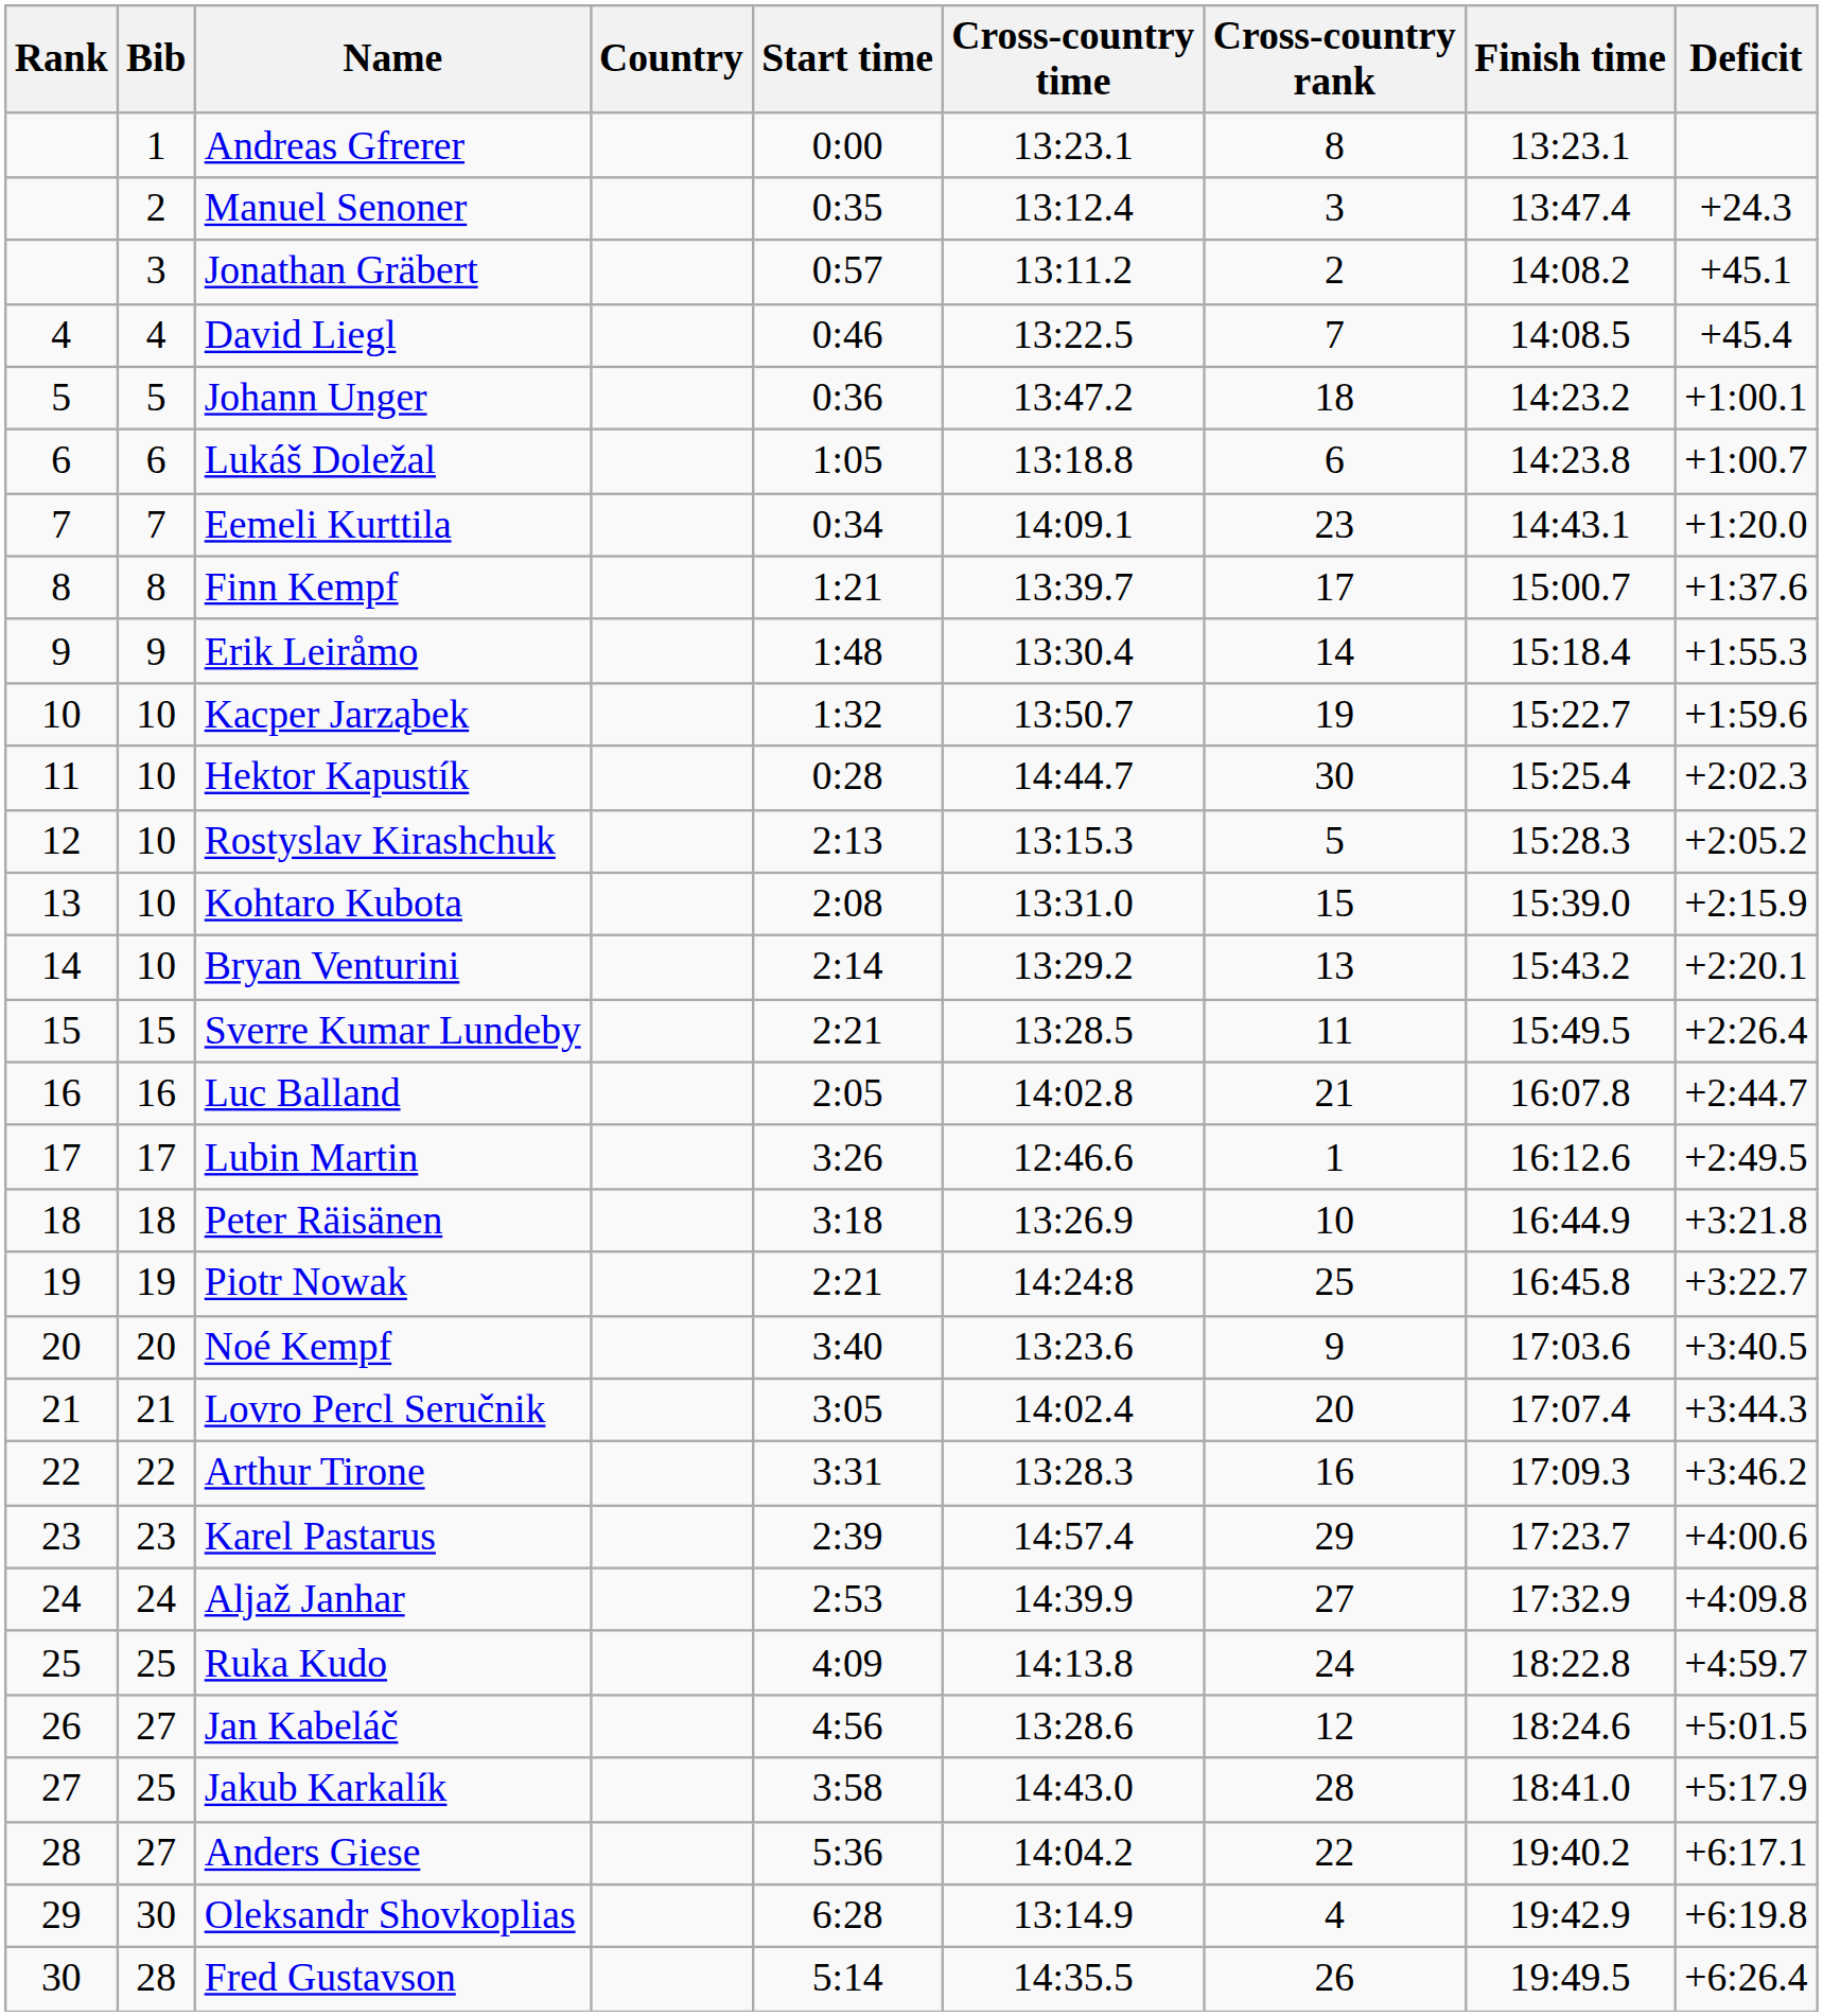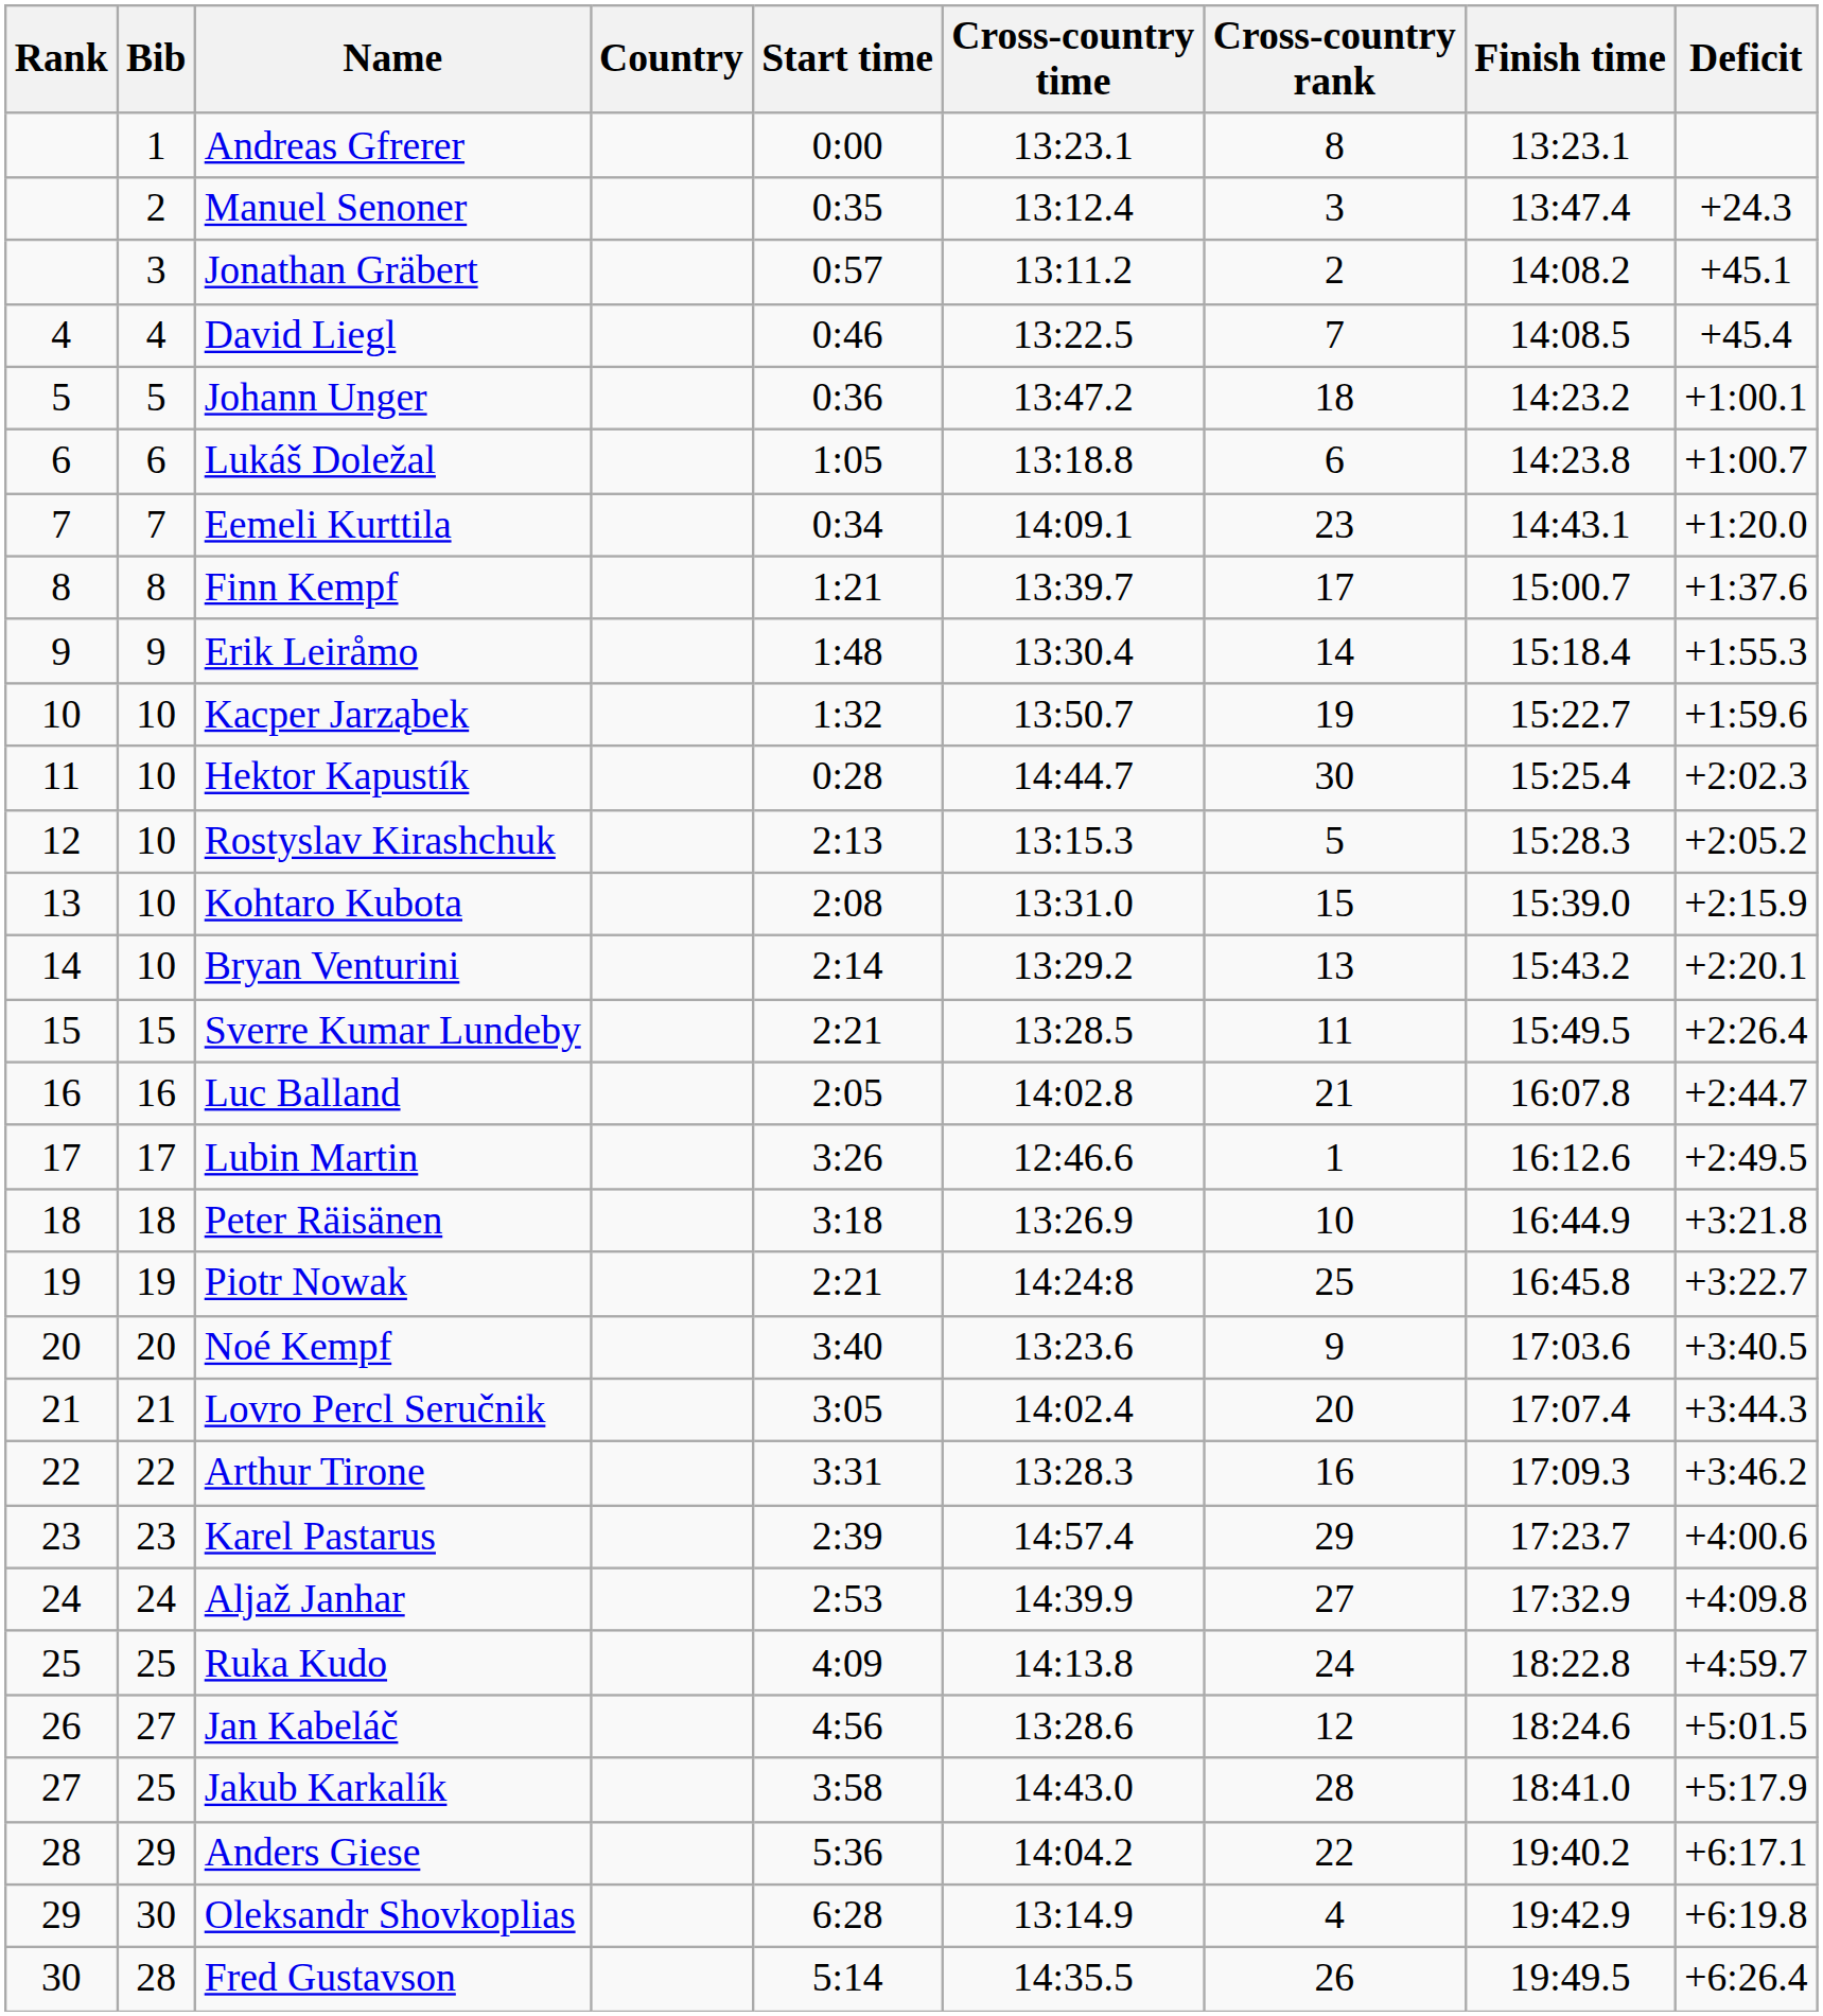 <table class="wikitable sortable" style="text-align:center">
 <tr>
 <th>Rank</th>
 <th>Bib</th>
 <th>Name</th>
 <th>Country</th>
 <th>Start time</th>
 <th>Cross-country<br>time</th>
 <th>Cross-country <br>rank</th>
 <th>Finish time</th>
 <th>Deficit</th>
 </tr>
 <tr>
 <td></td>
 <td>1</td>
 <td align=left><a href='#'>Andreas Gfrerer</a></td>
 <td align=left></td>
 <td>0:00</td>
 <td>13:23.1</td>
 <td>8</td>
 <td>13:23.1</td>
 <td></td>
 </tr>
 <tr>
 <td></td>
 <td>2</td>
 <td align=left><a href='#'>Manuel Senoner</a></td>
 <td align=left></td>
 <td>0:35</td>
 <td>13:12.4</td>
 <td>3</td>
 <td>13:47.4</td>
 <td>+24.3</td>
 </tr>
 <tr>
 <td></td>
 <td>3</td>
 <td align=left><a href='#'>Jonathan Gräbert</a></td>
 <td align=left></td>
 <td>0:57</td>
 <td>13:11.2</td>
 <td>2</td>
 <td>14:08.2</td>
 <td>+45.1</td>
 </tr>
 <tr>
 <td>4</td>
 <td>4</td>
 <td align=left><a href='#'>David Liegl</a></td>
 <td align=left></td>
 <td>0:46</td>
 <td>13:22.5</td>
 <td>7</td>
 <td>14:08.5</td>
 <td>+45.4</td>
 </tr>
 <tr>
 <td>5</td>
 <td>5</td>
 <td align=left><a href='#'>Johann Unger</a></td>
 <td align=left></td>
 <td>0:36</td>
 <td>13:47.2</td>
 <td>18</td>
 <td>14:23.2</td>
 <td>+1:00.1</td>
 </tr>
 <tr>
 <td>6</td>
 <td>6</td>
 <td align=left><a href='#'>Lukáš Doležal</a></td>
 <td align=left></td>
 <td>1:05</td>
 <td>13:18.8</td>
 <td>6</td>
 <td>14:23.8</td>
 <td>+1:00.7</td>
 </tr>
 <tr>
 <td>7</td>
 <td>7</td>
 <td align=left><a href='#'>Eemeli Kurttila</a></td>
 <td align=left></td>
 <td>0:34</td>
 <td>14:09.1</td>
 <td>23</td>
 <td>14:43.1</td>
 <td>+1:20.0</td>
 </tr>
 <tr>
 <td>8</td>
 <td>8</td>
 <td align=left><a href='#'>Finn Kempf</a></td>
 <td align=left></td>
 <td>1:21</td>
 <td>13:39.7</td>
 <td>17</td>
 <td>15:00.7</td>
 <td>+1:37.6</td>
 </tr>
 <tr>
 <td>9</td>
 <td>9</td>
 <td align=left><a href='#'>Erik Leiråmo</a></td>
 <td align=left></td>
 <td>1:48</td>
 <td>13:30.4</td>
 <td>14</td>
 <td>15:18.4</td>
 <td>+1:55.3</td>
 </tr>
 <tr>
 <td>10</td>
 <td>10</td>
 <td align=left><a href='#'>Kacper Jarząbek</a></td>
 <td align=left></td>
 <td>1:32</td>
 <td>13:50.7</td>
 <td>19</td>
 <td>15:22.7</td>
 <td>+1:59.6</td>
 </tr>
 <tr>
 <td>11</td>
 <td>10</td>
 <td align=left><a href='#'>Hektor Kapustík</a></td>
 <td align=left></td>
 <td>0:28</td>
 <td>14:44.7</td>
 <td>30</td>
 <td>15:25.4</td>
 <td>+2:02.3</td>
 </tr>
 <tr>
 <td>12</td>
 <td>10</td>
 <td align=left><a href='#'>Rostyslav Kirashchuk</a></td>
 <td align=left></td>
 <td>2:13</td>
 <td>13:15.3</td>
 <td>5</td>
 <td>15:28.3</td>
 <td>+2:05.2</td>
 </tr>
 <tr>
 <td>13</td>
 <td>10</td>
 <td align=left><a href='#'>Kohtaro Kubota</a></td>
 <td align=left></td>
 <td>2:08</td>
 <td>13:31.0</td>
 <td>15</td>
 <td>15:39.0</td>
 <td>+2:15.9</td>
 </tr>
 <tr>
 <td>14</td>
 <td>10</td>
 <td align=left><a href='#'>Bryan Venturini</a></td>
 <td align=left></td>
 <td>2:14</td>
 <td>13:29.2</td>
 <td>13</td>
 <td>15:43.2</td>
 <td>+2:20.1</td>
 </tr>
 <tr>
 <td>15</td>
 <td>15</td>
 <td align=left><a href='#'>Sverre Kumar Lundeby</a></td>
 <td align=left></td>
 <td>2:21</td>
 <td>13:28.5</td>
 <td>11</td>
 <td>15:49.5</td>
 <td>+2:26.4</td>
 </tr>
 <tr>
 <td>16</td>
 <td>16</td>
 <td align=left><a href='#'>Luc Balland</a></td>
 <td align=left></td>
 <td>2:05</td>
 <td>14:02.8</td>
 <td>21</td>
 <td>16:07.8</td>
 <td>+2:44.7</td>
 </tr>
 <tr>
 <td>17</td>
 <td>17</td>
 <td align=left><a href='#'>Lubin Martin</a></td>
 <td align=left></td>
 <td>3:26</td>
 <td>12:46.6</td>
 <td>1</td>
 <td>16:12.6</td>
 <td>+2:49.5</td>
 </tr>
 <tr>
 <td>18</td>
 <td>18</td>
 <td align=left><a href='#'>Peter Räisänen</a></td>
 <td align=left></td>
 <td>3:18</td>
 <td>13:26.9</td>
 <td>10</td>
 <td>16:44.9</td>
 <td>+3:21.8</td>
 </tr>
 <tr>
 <td>19</td>
 <td>19</td>
 <td align=left><a href='#'>Piotr Nowak</a></td>
 <td align=left></td>
 <td>2:21</td>
 <td>14:24:8</td>
 <td>25</td>
 <td>16:45.8</td>
 <td>+3:22.7</td>
 </tr>
 <tr>
 <td>20</td>
 <td>20</td>
 <td align=left><a href='#'>Noé Kempf</a></td>
 <td align=left></td>
 <td>3:40</td>
 <td>13:23.6</td>
 <td>9</td>
 <td>17:03.6</td>
 <td>+3:40.5</td>
 </tr>
 <tr>
 <td>21</td>
 <td>21</td>
 <td align=left><a href='#'>Lovro Percl Seručnik</a></td>
 <td align=left></td>
 <td>3:05</td>
 <td>14:02.4</td>
 <td>20</td>
 <td>17:07.4</td>
 <td>+3:44.3</td>
 </tr>
 <tr>
 <td>22</td>
 <td>22</td>
 <td align=left><a href='#'>Arthur Tirone</a></td>
 <td align=left></td>
 <td>3:31</td>
 <td>13:28.3</td>
 <td>16</td>
 <td>17:09.3</td>
 <td>+3:46.2</td>
 </tr>
 <tr>
 <td>23</td>
 <td>23</td>
 <td align=left><a href='#'>Karel Pastarus</a></td>
 <td align=left></td>
 <td>2:39</td>
 <td>14:57.4</td>
 <td>29</td>
 <td>17:23.7</td>
 <td>+4:00.6</td>
 </tr>
 <tr>
 <td>24</td>
 <td>24</td>
 <td align=left><a href='#'>Aljaž Janhar</a></td>
 <td align=left></td>
 <td>2:53</td>
 <td>14:39.9</td>
 <td>27</td>
 <td>17:32.9</td>
 <td>+4:09.8</td>
 </tr>
 <tr>
 <td>25</td>
 <td>25</td>
 <td align=left><a href='#'>Ruka Kudo</a></td>
 <td align=left></td>
 <td>4:09</td>
 <td>14:13.8</td>
 <td>24</td>
 <td>18:22.8</td>
 <td>+4:59.7</td>
 </tr>
 <tr>
 <td>26</td>
 <td>27</td>
 <td align=left><a href='#'>Jan Kabeláč</a></td>
 <td align=left></td>
 <td>4:56</td>
 <td>13:28.6</td>
 <td>12</td>
 <td>18:24.6</td>
 <td>+5:01.5</td>
 </tr>
 <tr>
 <td>27</td>
 <td>25</td>
 <td align=left><a href='#'>Jakub Karkalík</a></td>
 <td align=left></td>
 <td>3:58</td>
 <td>14:43.0</td>
 <td>28</td>
 <td>18:41.0</td>
 <td>+5:17.9</td>
 </tr>
 <tr>
 <td>28</td>
-<td>27</td>
+<td>29</td>
 <td align=left><a href='#'>Anders Giese</a></td>
 <td align=left></td>
 <td>5:36</td>
 <td>14:04.2</td>
 <td>22</td>
 <td>19:40.2</td>
 <td>+6:17.1</td>
 </tr>
 <tr>
 <td>29</td>
 <td>30</td>
 <td align=left><a href='#'>Oleksandr Shovkoplias</a></td>
 <td align=left></td>
 <td>6:28</td>
 <td>13:14.9</td>
 <td>4</td>
 <td>19:42.9</td>
 <td>+6:19.8</td>
 </tr>
 <tr>
 <td>30</td>
 <td>28</td>
 <td align=left><a href='#'>Fred Gustavson</a></td>
 <td align=left></td>
 <td>5:14</td>
 <td>14:35.5</td>
 <td>26</td>
 <td>19:49.5</td>
 <td>+6:26.4</td>
 </tr>
 </table>
